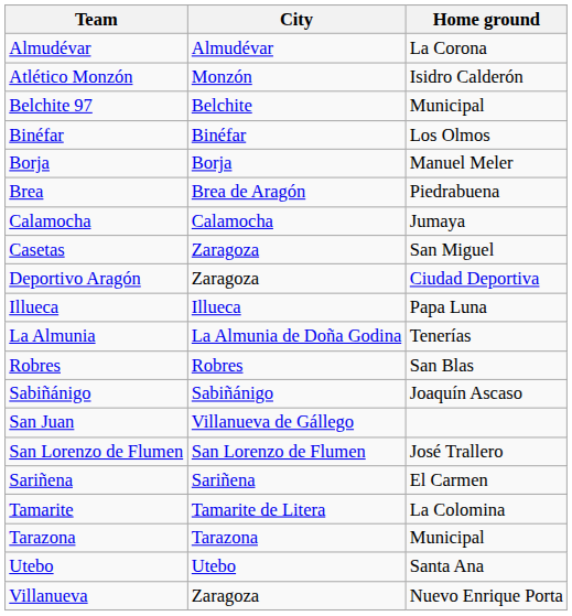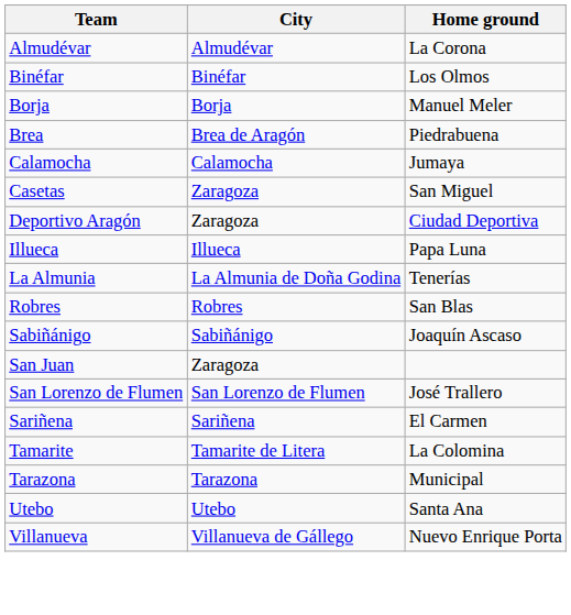 <table class="wikitable sortable">
 <tr>
 <th>Team</th>
 <th>City</th>
 <th>Home ground</th>
 </tr>
 <tr>
 <td><a href='#'>Almudévar</a></td>
 <td><a href='#'>Almudévar</a></td>
 <td>La Corona</td>
-</tr>
-<tr>
-<td><a href='#'>Atlético Monzón</a></td>
-<td><a href='#'>Monzón</a></td>
-<td>Isidro Calderón</td>
-</tr>
-<tr>
-<td><a href='#'>Belchite 97</a></td>
-<td><a href='#'>Belchite</a></td>
-<td>Municipal</td>
 </tr>
 <tr>
 <td><a href='#'>Binéfar</a></td>
 <td><a href='#'>Binéfar</a></td>
 <td>Los Olmos</td>
 </tr>
 <tr>
 <td><a href='#'>Borja</a></td>
 <td><a href='#'>Borja</a></td>
 <td>Manuel Meler</td>
 </tr>
 <tr>
 <td><a href='#'>Brea</a></td>
 <td><a href='#'>Brea de Aragón</a></td>
 <td>Piedrabuena</td>
 </tr>
 <tr>
 <td><a href='#'>Calamocha</a></td>
 <td><a href='#'>Calamocha</a></td>
 <td>Jumaya</td>
 </tr>
 <tr>
 <td><a href='#'>Casetas</a></td>
 <td><a href='#'>Zaragoza</a></td>
 <td>San Miguel</td>
 </tr>
 <tr>
 <td><a href='#'>Deportivo Aragón</a></td>
 <td>Zaragoza</td>
 <td><a href='#'>Ciudad Deportiva</a></td>
 </tr>
 <tr>
 <td><a href='#'>Illueca</a></td>
 <td><a href='#'>Illueca</a></td>
 <td>Papa Luna</td>
 </tr>
 <tr>
 <td><a href='#'>La Almunia</a></td>
 <td><a href='#'>La Almunia de Doña Godina</a></td>
 <td>Tenerías</td>
 </tr>
 <tr>
 <td><a href='#'>Robres</a></td>
 <td><a href='#'>Robres</a></td>
 <td>San Blas</td>
 </tr>
 <tr>
 <td><a href='#'>Sabiñánigo</a></td>
 <td><a href='#'>Sabiñánigo</a></td>
 <td>Joaquín Ascaso</td>
 </tr>
 <tr>
 <td><a href='#'>San Juan</a></td>
-<td><a href='#'>Villanueva de Gállego</a></td>
+<td>Zaragoza</td>
 <td></td>
 </tr>
 <tr>
 <td><a href='#'>San Lorenzo de Flumen</a></td>
 <td><a href='#'>San Lorenzo de Flumen</a></td>
 <td>José Trallero</td>
 </tr>
 <tr>
 <td><a href='#'>Sariñena</a></td>
 <td><a href='#'>Sariñena</a></td>
 <td>El Carmen</td>
 </tr>
 <tr>
 <td><a href='#'>Tamarite</a></td>
 <td><a href='#'>Tamarite de Litera</a></td>
 <td>La Colomina</td>
 </tr>
 <tr>
 <td><a href='#'>Tarazona</a></td>
 <td><a href='#'>Tarazona</a></td>
 <td>Municipal</td>
 </tr>
 <tr>
 <td><a href='#'>Utebo</a></td>
 <td><a href='#'>Utebo</a></td>
 <td>Santa Ana</td>
 </tr>
 <tr>
 <td><a href='#'>Villanueva</a></td>
-<td>Zaragoza</td>
+<td><a href='#'>Villanueva de Gállego</a></td>
 <td>Nuevo Enrique Porta</td>
 </tr>
 </table>
